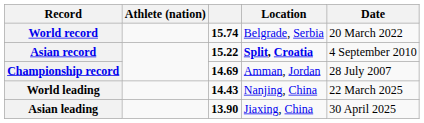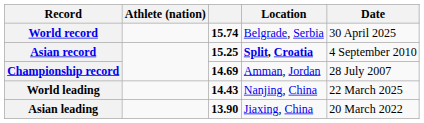 <table class="wikitable">
 <tr>
 <th scope="col">Record</th>
 <th scope="col">Athlete (nation)</th>
 <th scope="col"></th>
 <th scope="col">Location</th>
 <th scope="col">Date</th>
 </tr>
 <tr>
 <th scope="row"><a href='#'>World record</a></th>
 <td></td>
 <td align="center"><strong>15.74</strong></td>
 <td><a href='#'>Belgrade</a>, <a href='#'>Serbia</a></td>
-<td>20 March 2022</td>
+<td>30 April 2025</td>
 </tr>
 <tr>
 <th scope="row"><a href='#'>Asian record</a></th>
 <td rowspan="2"></td>
-<td align="center"><strong>15.22</strong></td>
+<td align="center"><strong>15.25</strong></td>
 <td><strong><a href='#'>Split</a>, <a href='#'>Croatia</a></strong></td>
 <td>4 September 2010</td>
 </tr>
 <tr>
 <th scope="row"><a href='#'>Championship record</a></th>
 <td align="center"><strong>14.69</strong></td>
 <td><a href='#'>Amman</a>, <a href='#'>Jordan</a></td>
 <td>28 July 2007</td>
 </tr>
 <tr>
 <th scope="row">World leading</th>
 <td></td>
 <td align="center"><strong>14.43</strong></td>
 <td><a href='#'>Nanjing</a>, <a href='#'>China</a></td>
 <td>22 March 2025</td>
 </tr>
 <tr>
 <th scope="row">Asian leading</th>
 <td></td>
 <td align="center"><strong>13.90</strong></td>
 <td><a href='#'>Jiaxing</a>, <a href='#'>China</a></td>
-<td>30 April 2025</td>
+<td>20 March 2022</td>
 </tr>
 </table>
